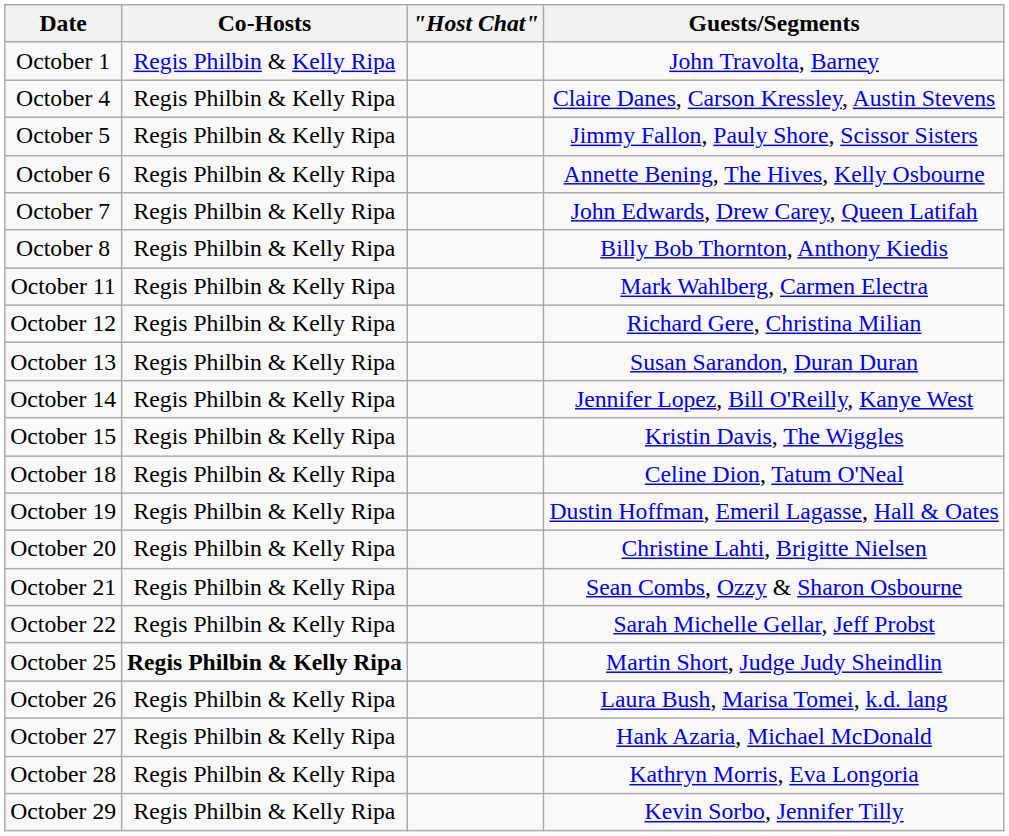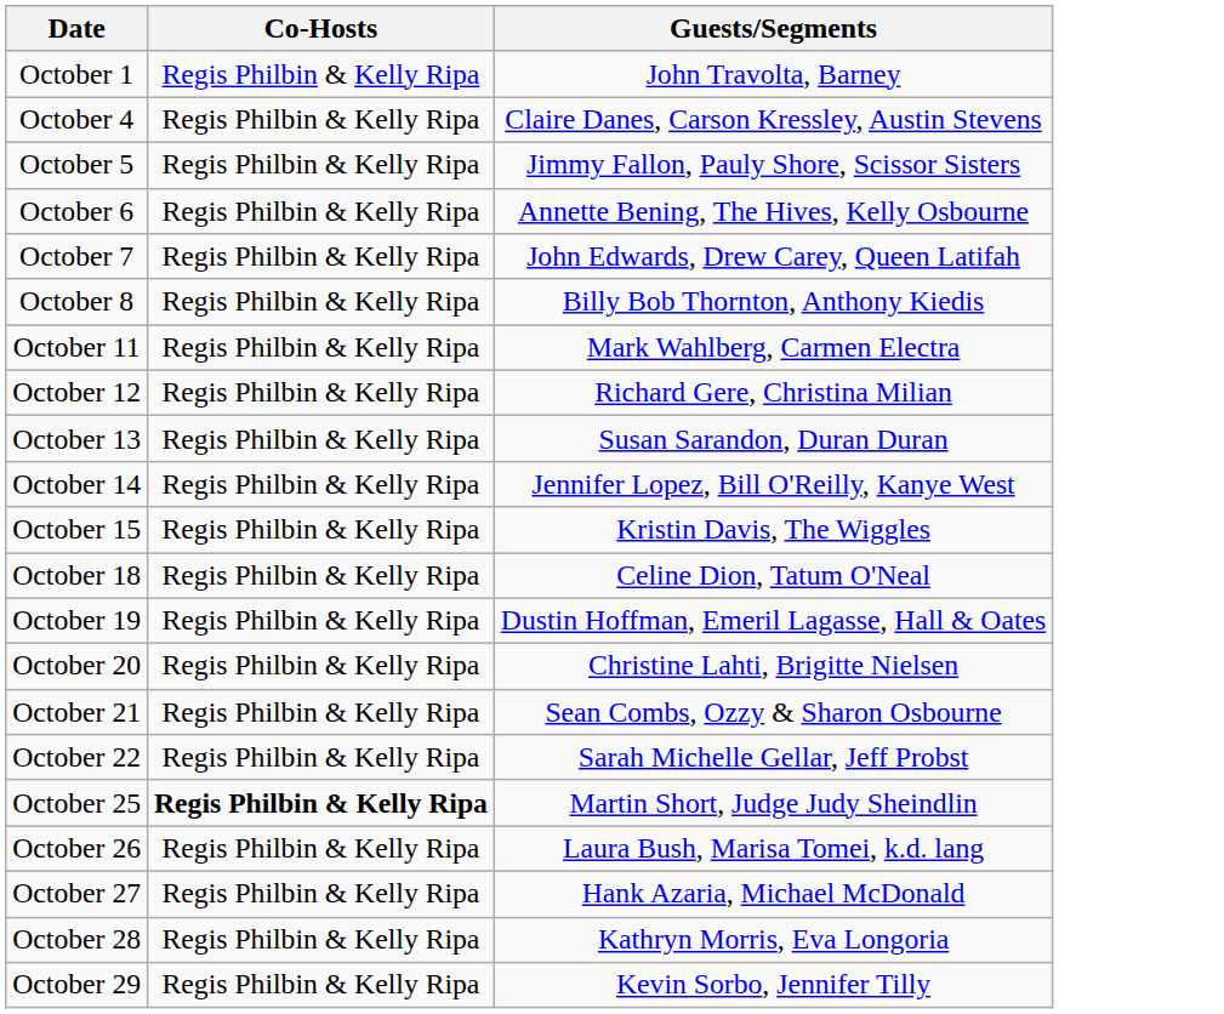 <table class="wikitable sortable" style="text-align:center;">
 <tr>
 <th>Date</th>
 <th>Co-Hosts</th>
-<th><em>"Host Chat"</em></th>
 <th>Guests/Segments</th>
 </tr>
 <tr>
 <td>October 1</td>
 <td><a href='#'>Regis Philbin</a> & <a href='#'>Kelly Ripa</a></td>
-<td></td>
 <td><a href='#'>John Travolta</a>, <a href='#'>Barney</a></td>
 </tr>
 <tr>
 <td>October 4</td>
 <td>Regis Philbin & Kelly Ripa</td>
-<td></td>
 <td><a href='#'>Claire Danes</a>, <a href='#'>Carson Kressley</a>, <a href='#'>Austin Stevens</a></td>
 </tr>
 <tr>
 <td>October 5</td>
 <td>Regis Philbin & Kelly Ripa</td>
-<td></td>
 <td><a href='#'>Jimmy Fallon</a>, <a href='#'>Pauly Shore</a>, <a href='#'>Scissor Sisters</a></td>
 </tr>
 <tr>
 <td>October 6</td>
 <td>Regis Philbin & Kelly Ripa</td>
-<td></td>
 <td><a href='#'>Annette Bening</a>, <a href='#'>The Hives</a>, <a href='#'>Kelly Osbourne</a></td>
 </tr>
 <tr>
 <td>October 7</td>
 <td>Regis Philbin & Kelly Ripa</td>
-<td></td>
 <td><a href='#'>John Edwards</a>, <a href='#'>Drew Carey</a>, <a href='#'>Queen Latifah</a></td>
 </tr>
 <tr>
 <td>October 8</td>
 <td>Regis Philbin & Kelly Ripa</td>
-<td></td>
 <td><a href='#'>Billy Bob Thornton</a>, <a href='#'>Anthony Kiedis</a></td>
 </tr>
 <tr>
 <td>October 11</td>
 <td>Regis Philbin & Kelly Ripa</td>
-<td></td>
 <td><a href='#'>Mark Wahlberg</a>, <a href='#'>Carmen Electra</a></td>
 </tr>
 <tr>
 <td>October 12</td>
 <td>Regis Philbin & Kelly Ripa</td>
-<td></td>
 <td><a href='#'>Richard Gere</a>, <a href='#'>Christina Milian</a></td>
 </tr>
 <tr>
 <td>October 13</td>
 <td>Regis Philbin & Kelly Ripa</td>
-<td></td>
 <td><a href='#'>Susan Sarandon</a>, <a href='#'>Duran Duran</a></td>
 </tr>
 <tr>
 <td>October 14</td>
 <td>Regis Philbin & Kelly Ripa</td>
-<td></td>
 <td><a href='#'>Jennifer Lopez</a>, <a href='#'>Bill O'Reilly</a>, <a href='#'>Kanye West</a></td>
 </tr>
 <tr>
 <td>October 15</td>
 <td>Regis Philbin & Kelly Ripa</td>
-<td></td>
 <td><a href='#'>Kristin Davis</a>, <a href='#'>The Wiggles</a></td>
 </tr>
 <tr>
 <td>October 18</td>
 <td>Regis Philbin & Kelly Ripa</td>
-<td></td>
 <td><a href='#'>Celine Dion</a>, <a href='#'>Tatum O'Neal</a></td>
 </tr>
 <tr>
 <td>October 19</td>
 <td>Regis Philbin & Kelly Ripa</td>
-<td></td>
 <td><a href='#'>Dustin Hoffman</a>, <a href='#'>Emeril Lagasse</a>, <a href='#'>Hall & Oates</a></td>
 </tr>
 <tr>
 <td>October 20</td>
 <td>Regis Philbin & Kelly Ripa</td>
-<td></td>
 <td><a href='#'>Christine Lahti</a>, <a href='#'>Brigitte Nielsen</a></td>
 </tr>
 <tr>
 <td>October 21</td>
 <td>Regis Philbin & Kelly Ripa</td>
-<td></td>
 <td><a href='#'>Sean Combs</a>, <a href='#'>Ozzy</a> & <a href='#'>Sharon Osbourne</a></td>
 </tr>
 <tr>
 <td>October 22</td>
 <td>Regis Philbin & Kelly Ripa</td>
-<td></td>
 <td><a href='#'>Sarah Michelle Gellar</a>, <a href='#'>Jeff Probst</a></td>
 </tr>
 <tr>
 <td>October 25</td>
 <td><strong>Regis Philbin & Kelly Ripa</strong></td>
-<td></td>
 <td><a href='#'>Martin Short</a>, <a href='#'>Judge Judy Sheindlin</a></td>
 </tr>
 <tr>
 <td>October 26</td>
 <td>Regis Philbin & Kelly Ripa</td>
-<td></td>
 <td><a href='#'>Laura Bush</a>, <a href='#'>Marisa Tomei</a>, <a href='#'>k.d. lang</a></td>
 </tr>
 <tr>
 <td>October 27</td>
 <td>Regis Philbin & Kelly Ripa</td>
-<td></td>
 <td><a href='#'>Hank Azaria</a>, <a href='#'>Michael McDonald</a></td>
 </tr>
 <tr>
 <td>October 28</td>
 <td>Regis Philbin & Kelly Ripa</td>
-<td></td>
 <td><a href='#'>Kathryn Morris</a>, <a href='#'>Eva Longoria</a></td>
 </tr>
 <tr>
 <td>October 29</td>
 <td>Regis Philbin & Kelly Ripa</td>
-<td></td>
 <td><a href='#'>Kevin Sorbo</a>, <a href='#'>Jennifer Tilly</a></td>
 </tr>
 </table>
